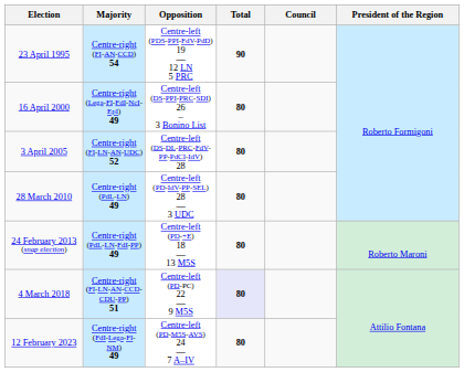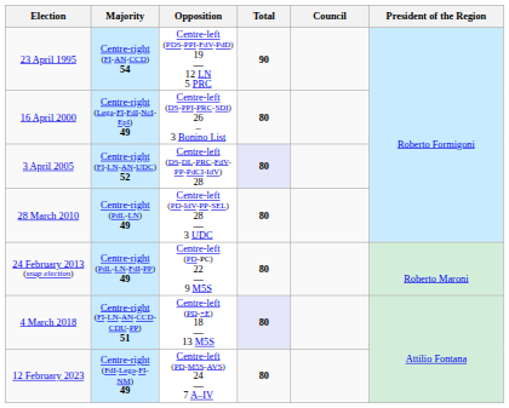 <table class="wikitable" style="text-align:center;font-size:85%;line-height:13px">
 <tr style="height:30px; background-color:#E9E9E9">
 <th style="width:110px;">Election</th>
 <th style="width:85px;">Majority</th>
 <th style="width:100px;">Opposition</th>
 <th style="width:65px;">Total</th>
 <th style="width:100px;">Council</th>
 <th style="width:175px;">President of the Region</th>
 </tr>
 <tr>
 <td><a href='#'>23 April 1995</a></td>
 <td style="background:#C8EBFF; text-align:center;"><a href='#'>Centre-right</a><br><small>(<a href='#'>FI</a>-<a href='#'>AN</a>-<a href='#'>CCD</a>)</small><br><strong>54</strong></td>
 <td style="background:white; text-align:center;"><a href='#'>Centre-left</a><br><small>(<a href='#'>PDS</a>-<a href='#'>PPI</a>-<a href='#'>FdV</a>-<a href='#'>PdD</a>)</small><br>19<br>—<br>12 <a href='#'>LN</a><br>5 <a href='#'>PRC</a></td>
 <td><strong>90</strong></td>
 <td></td>
 <td rowspan="4" style="background:#C8EBFF; text-align:centre;"><br><br><a href='#'>Roberto Formigoni</a></td>
 </tr>
 <tr>
 <td><a href='#'>16 April 2000</a></td>
 <td style="background:#C8EBFF; text-align:center;"><a href='#'>Centre-right</a><br><small>(<a href='#'>Lega</a>-<a href='#'>FI</a>-<a href='#'>FdI</a>-<a href='#'>NcI</a>-<a href='#'>EpI</a>)</small><br><strong>49</strong></td>
 <td style="background:white; text-align:center;"><a href='#'>Centre-left</a><br><small>(<a href='#'>DS</a>-<a href='#'>PPI</a>-<a href='#'>PRC</a>-<a href='#'>SDI</a>)</small><br>26<br>–<br>3 <a href='#'>Bonino List</a></td>
 <td><strong>80</strong></td>
 <td></td>
 </tr>
 <tr>
 <td><a href='#'>3 April 2005</a></td>
 <td style="background:#C8EBFF; text-align:center;"><a href='#'>Centre-right</a><br><small>(<a href='#'>FI</a>-<a href='#'>LN</a>-<a href='#'>AN</a>-<a href='#'>UDC</a>)</small><br><strong>52</strong></td>
 <td style="background:white; text-align:center;"><a href='#'>Centre-left</a><br><small>(<a href='#'>DS</a>-<a href='#'>DL</a>-<a href='#'>PRC</a>-<a href='#'>FdV</a>-<a href='#'>PP</a>-<a href='#'>PdCI</a>-<a href='#'>IdV</a>)</small><br>28</td>
-<td><strong>80</strong></td>
+<td style="background: lavender;"><strong>80</strong></td>
 <td></td>
 </tr>
 <tr>
 <td><a href='#'>28 March 2010</a></td>
 <td style="background:#C8EBFF; text-align:center;"><a href='#'>Centre-right</a><br><small>(<a href='#'>PdL</a>-<a href='#'>LN</a>)</small><br><strong>49</strong></td>
 <td style="background:white; text-align:center;"><a href='#'>Centre-left</a><br><small>(<a href='#'>PD</a>-<a href='#'>IdV</a>-<a href='#'>PP</a>-<a href='#'>SEL</a>)</small><br>28<br>—<br>3 <a href='#'>UDC</a></td>
 <td><strong>80</strong></td>
 <td></td>
 </tr>
 <tr>
 <td><a href='#'>24 February 2013</a><br><small>(<em><a href='#'>snap election</a></em>)</small></td>
 <td style="background:#C8EBFF; text-align:center;"><a href='#'>Centre-right</a><br><small>(<a href='#'>PdL</a>-<a href='#'>LN</a>-<a href='#'>FdI</a>-<a href='#'>PP</a>)</small><br><strong>49</strong></td>
-<td style="background:white; text-align:center;"><a href='#'>Centre-left</a><br><small>(<a href='#'>PD</a>-<a href='#'>+E</a>)</small><br>18<br>—<br>13 <a href='#'>M5S</a></td>
+<td style="background:white; text-align:center;"><a href='#'>Centre-left</a><br><small>(<a href='#'>PD</a>-PC)</small><br>22<br>—<br>9 <a href='#'>M5S</a></td>
 <td><strong>80</strong></td>
 <td></td>
 <td style="background:#D2EED9; text-align:centre;"><br><br><a href='#'>Roberto Maroni</a></td>
 </tr>
 <tr>
 <td><a href='#'>4 March 2018</a></td>
 <td style="background:#C8EBFF; text-align:center;"><a href='#'>Centre-right</a><br><small>(<a href='#'>FI</a>-<a href='#'>LN</a>-<a href='#'>AN</a>-<a href='#'>CCD</a>-<a href='#'>CDU</a>-<a href='#'>PP</a>)</small><br><strong>51</strong></td>
-<td style="background:white; text-align:center;"><a href='#'>Centre-left</a><br><small>(<a href='#'>PD</a>-PC)</small><br>22<br>—<br>9 <a href='#'>M5S</a></td>
+<td style="background:white; text-align:center;"><a href='#'>Centre-left</a><br><small>(<a href='#'>PD</a>-<a href='#'>+E</a>)</small><br>18<br>—<br>13 <a href='#'>M5S</a></td>
 <td style="background: lavender;"><strong>80</strong></td>
 <td></td>
 <td rowspan="2" style="background:#D2EED9; text-align:centre;"><br><br><a href='#'>Attilio Fontana</a></td>
 </tr>
 <tr>
 <td><a href='#'>12 February 2023</a></td>
 <td style="background:#C8EBFF; text-align:center;"><a href='#'>Centre-right</a><br><small>(<a href='#'>FdI</a>-<a href='#'>Lega</a>-<a href='#'>FI</a>-<a href='#'>NM</a>)</small><br><strong>49</strong></td>
 <td style="background:white; text-align:center;"><a href='#'>Centre-left</a><br><small>(<a href='#'>PD</a>-<a href='#'>M5S</a>-<a href='#'>AVS</a>)</small><br>24<br>—<br>7 <a href='#'>A–IV</a></td>
 <td><strong>80</strong></td>
 <td></td>
 </tr>
 </table>
